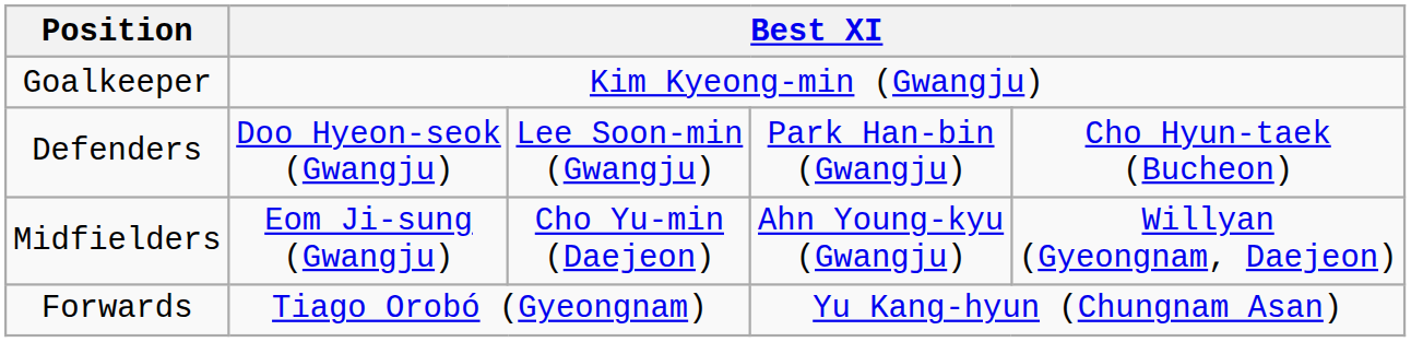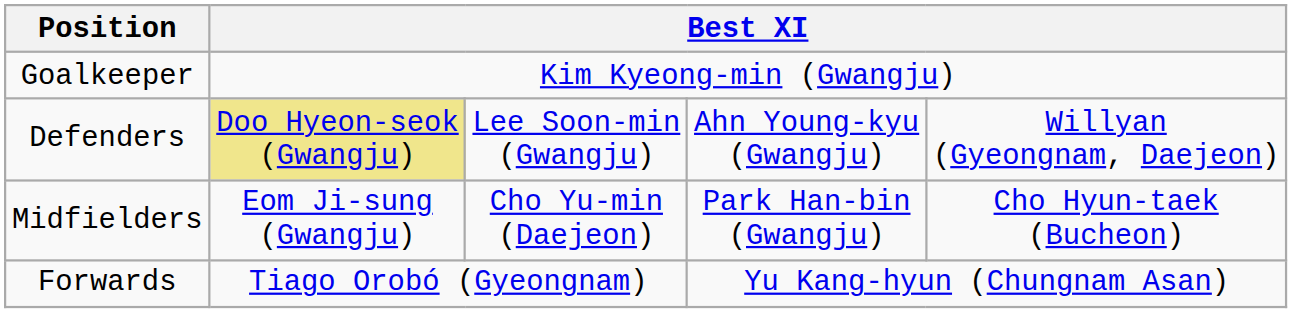 <table class="wikitable" style="text-align:center;">
 <tr>
 <th>Position</th>
 <th colspan="4"><a href='#'>Best XI</a></th>
 </tr>
 <tr>
 <td align=center>Goalkeeper</td>
 <td colspan="4"> <a href='#'>Kim Kyeong-min</a> (<a href='#'>Gwangju</a>)</td>
 </tr>
 <tr>
 <td align=center>Defenders</td>
-<td> <a href='#'>Doo Hyeon-seok</a><br> (<a href='#'>Gwangju</a>)</td>
+<td style="background: khaki;"> <a href='#'>Doo Hyeon-seok</a><br> (<a href='#'>Gwangju</a>)</td>
 <td> <a href='#'>Lee Soon-min</a><br> (<a href='#'>Gwangju</a>)</td>
-<td> <a href='#'>Park Han-bin</a><br> (<a href='#'>Gwangju</a>)</td>
-<td> <a href='#'>Cho Hyun-taek</a><br> (<a href='#'>Bucheon</a>)</td>
+<td> <a href='#'>Ahn Young-kyu</a><br> (<a href='#'>Gwangju</a>)</td>
+<td> <a href='#'>Willyan</a><br> (<a href='#'>Gyeongnam</a>, <a href='#'>Daejeon</a>)</td>
 </tr>
 <tr>
 <td align=center>Midfielders</td>
 <td> <a href='#'>Eom Ji-sung</a><br> (<a href='#'>Gwangju</a>)</td>
 <td> <a href='#'>Cho Yu-min</a><br> (<a href='#'>Daejeon</a>)</td>
-<td> <a href='#'>Ahn Young-kyu</a><br> (<a href='#'>Gwangju</a>)</td>
-<td> <a href='#'>Willyan</a><br> (<a href='#'>Gyeongnam</a>, <a href='#'>Daejeon</a>)</td>
+<td> <a href='#'>Park Han-bin</a><br> (<a href='#'>Gwangju</a>)</td>
+<td> <a href='#'>Cho Hyun-taek</a><br> (<a href='#'>Bucheon</a>)</td>
 </tr>
 <tr>
 <td align=center>Forwards</td>
 <td colspan="2"> <a href='#'>Tiago Orobó</a> (<a href='#'>Gyeongnam</a>)</td>
 <td colspan="2"> <a href='#'>Yu Kang-hyun</a> (<a href='#'>Chungnam Asan</a>)</td>
 </tr>
 </table>
